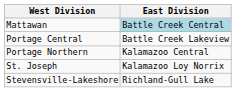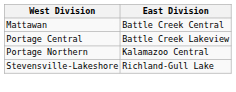 <table class="wikitable sortable" border="1">
 <tr>
 <th>West Division</th>
 <th>East Division</th>
 </tr>
 <tr>
 <td>Mattawan</td>
-<td style="background: lightblue;">Battle Creek Central</td>
+<td>Battle Creek Central</td>
 </tr>
 <tr>
 <td>Portage Central</td>
 <td>Battle Creek Lakeview</td>
 </tr>
 <tr>
 <td>Portage Northern</td>
 <td>Kalamazoo Central</td>
 </tr>
 <tr>
-<td>St. Joseph</td>
-<td>Kalamazoo Loy Norrix</td>
-</tr>
-<tr>
 <td>Stevensville-Lakeshore</td>
 <td>Richland-Gull Lake</td>
 </tr>
 </table>
